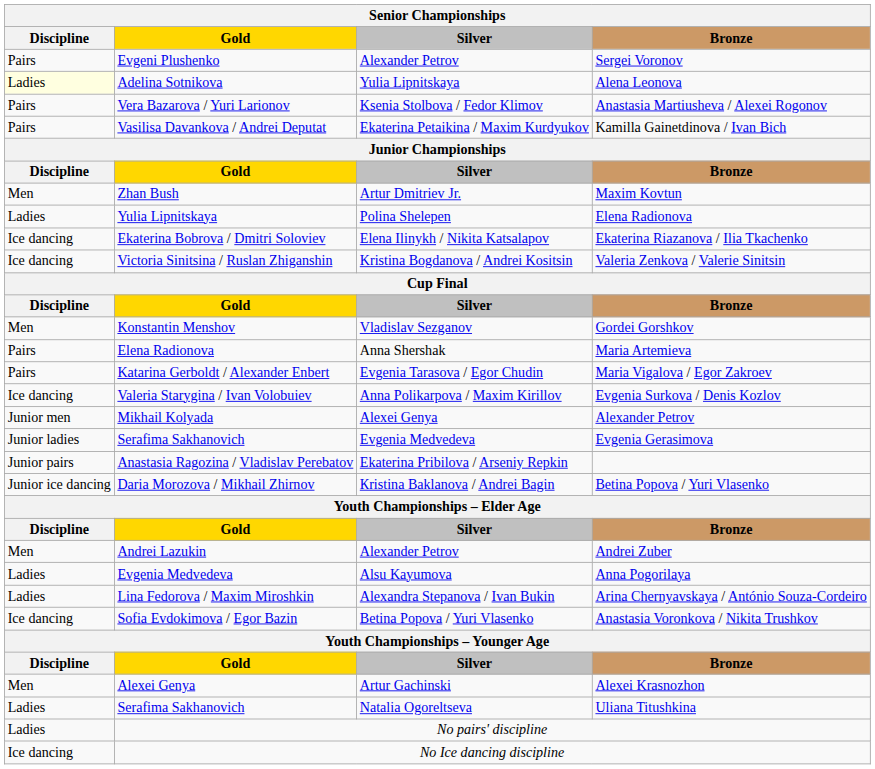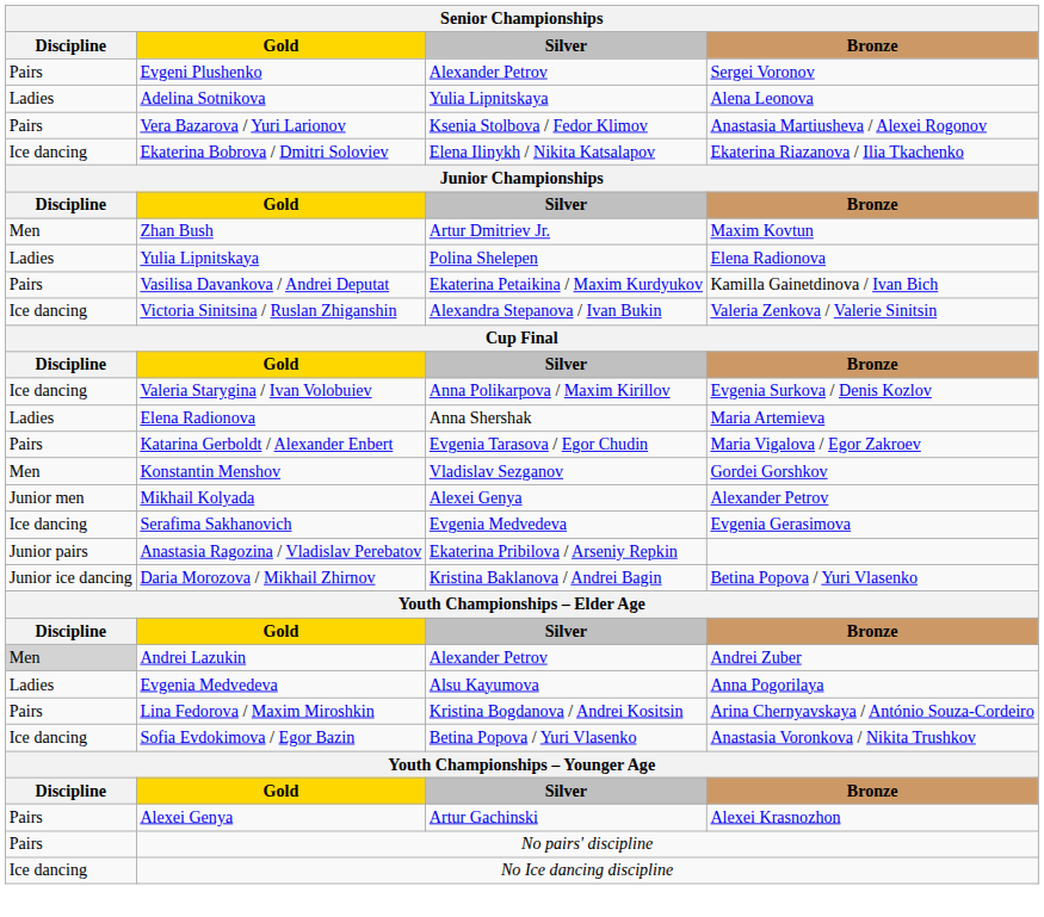 <table class="wikitable">
 <tr>
 <th colspan=4>Senior Championships</th>
 </tr>
 <tr>
 <th>Discipline</th>
 <td align=center bgcolor=gold><strong>Gold</strong></td>
 <td align=center bgcolor=silver><strong>Silver</strong></td>
 <td align=center bgcolor=cc9966><strong>Bronze</strong></td>
 </tr>
 <tr>
 <td>Pairs</td>
 <td><a href='#'>Evgeni Plushenko</a></td>
 <td><a href='#'>Alexander Petrov</a></td>
 <td><a href='#'>Sergei Voronov</a></td>
 </tr>
 <tr>
-<td style="background: lightyellow;">Ladies</td>
+<td>Ladies</td>
 <td><a href='#'>Adelina Sotnikova</a></td>
 <td><a href='#'>Yulia Lipnitskaya</a></td>
 <td><a href='#'>Alena Leonova</a></td>
 </tr>
 <tr>
 <td>Pairs</td>
 <td><a href='#'>Vera Bazarova</a> / <a href='#'>Yuri Larionov</a></td>
 <td><a href='#'>Ksenia Stolbova</a> / <a href='#'>Fedor Klimov</a></td>
 <td><a href='#'>Anastasia Martiusheva</a> / <a href='#'>Alexei Rogonov</a></td>
 </tr>
 <tr>
-<td>Pairs</td>
-<td><a href='#'>Vasilisa Davankova</a> / <a href='#'>Andrei Deputat</a></td>
-<td><a href='#'>Ekaterina Petaikina</a> / <a href='#'>Maxim Kurdyukov</a></td>
-<td>Kamilla Gainetdinova / <a href='#'>Ivan Bich</a></td>
+<td>Ice dancing</td>
+<td><a href='#'>Ekaterina Bobrova</a> / <a href='#'>Dmitri Soloviev</a></td>
+<td><a href='#'>Elena Ilinykh</a> / <a href='#'>Nikita Katsalapov</a></td>
+<td><a href='#'>Ekaterina Riazanova</a> / <a href='#'>Ilia Tkachenko</a></td>
 </tr>
 <tr>
 <th colspan=4>Junior Championships</th>
 </tr>
 <tr>
 <th>Discipline</th>
 <td align=center bgcolor=gold><strong>Gold</strong></td>
 <td align=center bgcolor=silver><strong>Silver</strong></td>
 <td align=center bgcolor=cc9966><strong>Bronze</strong></td>
 </tr>
 <tr>
 <td>Men</td>
 <td><a href='#'>Zhan Bush</a></td>
 <td><a href='#'>Artur Dmitriev Jr.</a></td>
 <td><a href='#'>Maxim Kovtun</a></td>
 </tr>
 <tr>
 <td>Ladies</td>
 <td><a href='#'>Yulia Lipnitskaya</a></td>
 <td><a href='#'>Polina Shelepen</a></td>
 <td><a href='#'>Elena Radionova</a></td>
 </tr>
 <tr>
-<td>Ice dancing</td>
-<td><a href='#'>Ekaterina Bobrova</a> / <a href='#'>Dmitri Soloviev</a></td>
-<td><a href='#'>Elena Ilinykh</a> / <a href='#'>Nikita Katsalapov</a></td>
-<td><a href='#'>Ekaterina Riazanova</a> / <a href='#'>Ilia Tkachenko</a></td>
+<td>Pairs</td>
+<td><a href='#'>Vasilisa Davankova</a> / <a href='#'>Andrei Deputat</a></td>
+<td><a href='#'>Ekaterina Petaikina</a> / <a href='#'>Maxim Kurdyukov</a></td>
+<td>Kamilla Gainetdinova / <a href='#'>Ivan Bich</a></td>
 </tr>
 <tr>
 <td>Ice dancing</td>
 <td><a href='#'>Victoria Sinitsina</a> / <a href='#'>Ruslan Zhiganshin</a></td>
-<td><a href='#'>Kristina Bogdanova</a> / <a href='#'>Andrei Kositsin</a></td>
+<td><a href='#'>Alexandra Stepanova</a> / <a href='#'>Ivan Bukin</a></td>
 <td><a href='#'>Valeria Zenkova</a> / <a href='#'>Valerie Sinitsin</a></td>
 </tr>
 <tr>
 <th colspan=4>Cup Final</th>
 </tr>
 <tr>
 <th>Discipline</th>
 <td align=center bgcolor=gold><strong>Gold</strong></td>
 <td align=center bgcolor=silver><strong>Silver</strong></td>
 <td align=center bgcolor=cc9966><strong>Bronze</strong></td>
 </tr>
 <tr>
-<td>Men</td>
-<td><a href='#'>Konstantin Menshov</a></td>
-<td><a href='#'>Vladislav Sezganov</a></td>
-<td><a href='#'>Gordei Gorshkov</a></td>
+<td>Ice dancing</td>
+<td><a href='#'>Valeria Starygina</a> / <a href='#'>Ivan Volobuiev</a></td>
+<td><a href='#'>Anna Polikarpova</a> / <a href='#'>Maxim Kirillov</a></td>
+<td><a href='#'>Evgenia Surkova</a> / <a href='#'>Denis Kozlov</a></td>
 </tr>
 <tr>
-<td>Pairs</td>
+<td>Ladies</td>
 <td><a href='#'>Elena Radionova</a></td>
 <td>Anna Shershak</td>
 <td><a href='#'>Maria Artemieva</a></td>
 </tr>
 <tr>
 <td>Pairs</td>
 <td><a href='#'>Katarina Gerboldt</a> / <a href='#'>Alexander Enbert</a></td>
 <td><a href='#'>Evgenia Tarasova</a> / <a href='#'>Egor Chudin</a></td>
 <td><a href='#'>Maria Vigalova</a> / <a href='#'>Egor Zakroev</a></td>
 </tr>
 <tr>
-<td>Ice dancing</td>
-<td><a href='#'>Valeria Starygina</a> / <a href='#'>Ivan Volobuiev</a></td>
-<td><a href='#'>Anna Polikarpova</a> / <a href='#'>Maxim Kirillov</a></td>
-<td><a href='#'>Evgenia Surkova</a> / <a href='#'>Denis Kozlov</a></td>
+<td>Men</td>
+<td><a href='#'>Konstantin Menshov</a></td>
+<td><a href='#'>Vladislav Sezganov</a></td>
+<td><a href='#'>Gordei Gorshkov</a></td>
 </tr>
 <tr>
 <td>Junior men</td>
 <td><a href='#'>Mikhail Kolyada</a></td>
 <td><a href='#'>Alexei Genya</a></td>
 <td><a href='#'>Alexander Petrov</a></td>
 </tr>
 <tr>
-<td>Junior ladies</td>
+<td>Ice dancing</td>
 <td><a href='#'>Serafima Sakhanovich</a></td>
 <td><a href='#'>Evgenia Medvedeva</a></td>
 <td><a href='#'>Evgenia Gerasimova</a></td>
 </tr>
 <tr>
 <td>Junior pairs</td>
 <td><a href='#'>Anastasia Ragozina</a> / <a href='#'>Vladislav Perebatov</a></td>
 <td><a href='#'>Ekaterina Pribilova</a> / <a href='#'>Arseniy Repkin</a></td>
 <td></td>
 </tr>
 <tr>
 <td>Junior ice dancing</td>
 <td><a href='#'>Daria Morozova</a> / <a href='#'>Mikhail Zhirnov</a></td>
 <td><a href='#'>Кristina Baklanova</a> / <a href='#'>Andrei Bagin</a></td>
 <td><a href='#'>Betina Popova</a> / <a href='#'>Yuri Vlasenko</a></td>
 </tr>
 <tr>
 <th colspan=4>Youth Championships – Elder Age</th>
 </tr>
 <tr>
 <th>Discipline</th>
 <td align=center bgcolor=gold><strong>Gold</strong></td>
 <td align=center bgcolor=silver><strong>Silver</strong></td>
 <td align=center bgcolor=cc9966><strong>Bronze</strong></td>
 </tr>
 <tr>
-<td>Men</td>
+<td style="background: lightgrey;">Men</td>
 <td><a href='#'>Andrei Lazukin</a></td>
 <td><a href='#'>Alexander Petrov</a></td>
 <td><a href='#'>Andrei Zuber</a></td>
 </tr>
 <tr>
 <td>Ladies</td>
 <td><a href='#'>Evgenia Medvedeva</a></td>
 <td><a href='#'>Alsu Kayumova</a></td>
 <td><a href='#'>Anna Pogorilaya</a></td>
 </tr>
 <tr>
-<td>Ladies</td>
+<td>Pairs</td>
 <td><a href='#'>Lina Fedorova</a> / <a href='#'>Maxim Miroshkin</a></td>
-<td><a href='#'>Alexandra Stepanova</a> / <a href='#'>Ivan Bukin</a></td>
+<td><a href='#'>Kristina Bogdanova</a> / <a href='#'>Andrei Kositsin</a></td>
 <td><a href='#'>Arina Chernyavskaya</a> / <a href='#'>António Souza-Cordeiro</a></td>
 </tr>
 <tr>
 <td>Ice dancing</td>
 <td><a href='#'>Sofia Evdokimova</a> / <a href='#'>Egor Bazin</a></td>
 <td><a href='#'>Betina Popova</a> / <a href='#'>Yuri Vlasenko</a></td>
 <td><a href='#'>Anastasia Voronkova</a> / <a href='#'>Nikita Trushkov</a></td>
 </tr>
 <tr>
 <th colspan=4>Youth Championships – Younger Age</th>
 </tr>
 <tr>
 <th>Discipline</th>
 <td align=center bgcolor=gold><strong>Gold</strong></td>
 <td align=center bgcolor=silver><strong>Silver</strong></td>
 <td align=center bgcolor=cc9966><strong>Bronze</strong></td>
 </tr>
 <tr>
-<td>Men</td>
+<td>Pairs</td>
 <td><a href='#'>Alexei Genya</a></td>
 <td><a href='#'>Artur Gachinski</a></td>
 <td><a href='#'>Alexei Krasnozhon</a></td>
 </tr>
 <tr>
-<td>Ladies</td>
-<td><a href='#'>Serafima Sakhanovich</a></td>
-<td><a href='#'>Natalia Ogoreltseva</a></td>
-<td><a href='#'>Uliana Titushkina</a></td>
-</tr>
-<tr>
-<td>Ladies</td>
+<td>Pairs</td>
 <td colspan=3 align=center><em>No pairs' discipline</em></td>
 </tr>
 <tr>
 <td>Ice dancing</td>
 <td colspan=3 align=center><em>No Ice dancing discipline</em></td>
 </tr>
 </table>
